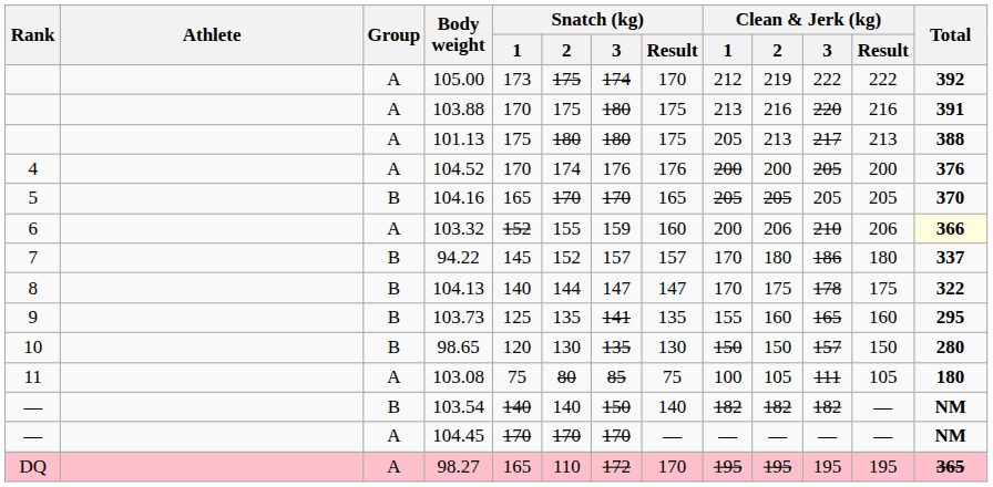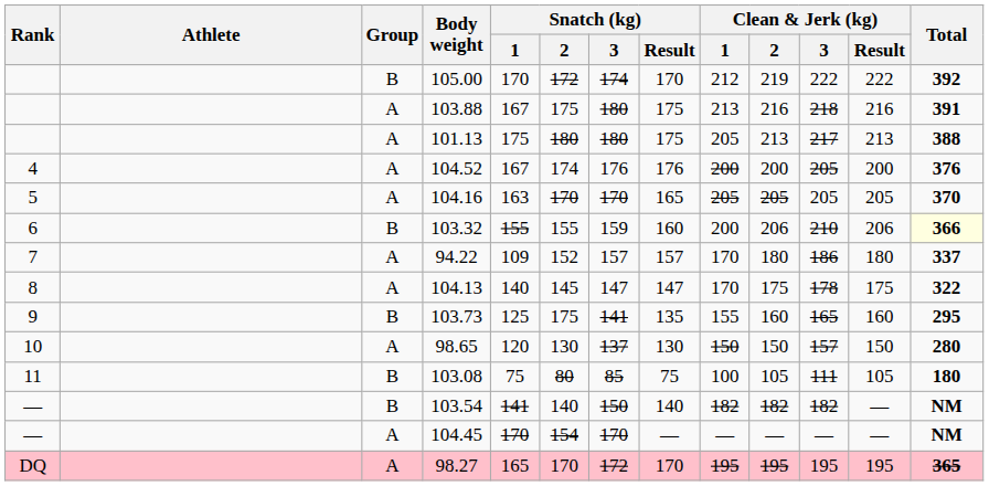 <table class = "wikitable" style="text-align:center;">
 <tr>
 <th rowspan=2 width=40>Rank</th>
 <th rowspan=2 width=250>Athlete</th>
 <th rowspan=2 width=40>Group</th>
 <th rowspan=2 width=50>Body weight</th>
 <th colspan=4>Snatch (kg)</th>
 <th colspan=4>Clean & Jerk (kg)</th>
 <th rowspan=2 width=55>Total</th>
 </tr>
 <tr>
 <th width=35>1</th>
 <th width=35>2</th>
 <th width=35>3</th>
 <th width=45>Result</th>
 <th width=35>1</th>
 <th width=35>2</th>
 <th width=35>3</th>
 <th width=45>Result</th>
 </tr>
 <tr>
 <td></td>
 <td align=left></td>
-<td>A</td>
+<td>B</td>
 <td>105.00</td>
-<td>173</td>
-<td><s>175</s></td>
+<td>170</td>
+<td><s>172</s></td>
 <td><s>174</s></td>
 <td>170</td>
 <td>212</td>
 <td>219</td>
 <td>222</td>
 <td>222</td>
 <td><strong>392</strong></td>
 </tr>
 <tr>
 <td></td>
 <td align=left></td>
 <td>A</td>
 <td>103.88</td>
-<td>170</td>
+<td>167</td>
 <td>175</td>
 <td><s>180</s></td>
 <td>175</td>
 <td>213</td>
 <td>216</td>
-<td><s>220</s></td>
+<td><s>218</s></td>
 <td>216</td>
 <td><strong>391</strong></td>
 </tr>
 <tr>
 <td></td>
 <td align=left></td>
 <td>A</td>
 <td>101.13</td>
 <td>175</td>
 <td><s>180</s></td>
 <td><s>180</s></td>
 <td>175</td>
 <td>205</td>
 <td>213</td>
 <td><s>217</s></td>
 <td>213</td>
 <td><strong>388</strong></td>
 </tr>
 <tr>
 <td>4</td>
 <td align=left></td>
 <td>A</td>
 <td>104.52</td>
-<td>170</td>
+<td>167</td>
 <td>174</td>
 <td>176</td>
 <td>176</td>
 <td><s>200</s></td>
 <td>200</td>
 <td><s>205</s></td>
 <td>200</td>
 <td><strong>376</strong></td>
 </tr>
 <tr>
 <td>5</td>
 <td align=left></td>
-<td>B</td>
+<td>A</td>
 <td>104.16</td>
-<td>165</td>
+<td>163</td>
 <td><s>170</s></td>
 <td><s>170</s></td>
 <td>165</td>
 <td><s>205</s></td>
 <td><s>205</s></td>
 <td>205</td>
 <td>205</td>
 <td><strong>370</strong></td>
 </tr>
 <tr>
 <td>6</td>
 <td align=left></td>
-<td>A</td>
+<td>B</td>
 <td>103.32</td>
-<td><s>152</s></td>
+<td><s>155</s></td>
 <td>155</td>
 <td>159</td>
 <td>160</td>
 <td>200</td>
 <td>206</td>
 <td><s>210</s></td>
 <td>206</td>
 <td style="background: lightyellow;"><strong>366</strong></td>
 </tr>
 <tr>
 <td>7</td>
 <td align=left></td>
-<td>B</td>
+<td>A</td>
 <td>94.22</td>
-<td>145</td>
+<td>109</td>
 <td>152</td>
 <td>157</td>
 <td>157</td>
 <td>170</td>
 <td>180</td>
 <td><s>186</s></td>
 <td>180</td>
 <td><strong>337</strong></td>
 </tr>
 <tr>
 <td>8</td>
 <td align=left></td>
-<td>B</td>
+<td>A</td>
 <td>104.13</td>
 <td>140</td>
-<td>144</td>
+<td>145</td>
 <td>147</td>
 <td>147</td>
 <td>170</td>
 <td>175</td>
 <td><s>178</s></td>
 <td>175</td>
 <td><strong>322</strong></td>
 </tr>
 <tr>
 <td>9</td>
 <td align=left></td>
 <td>B</td>
 <td>103.73</td>
 <td>125</td>
-<td>135</td>
+<td>175</td>
 <td><s>141</s></td>
 <td>135</td>
 <td>155</td>
 <td>160</td>
 <td><s>165</s></td>
 <td>160</td>
 <td><strong>295</strong></td>
 </tr>
 <tr>
 <td>10</td>
 <td align=left></td>
-<td>B</td>
+<td>A</td>
 <td>98.65</td>
 <td>120</td>
 <td>130</td>
-<td><s>135</s></td>
+<td><s>137</s></td>
 <td>130</td>
 <td><s>150</s></td>
 <td>150</td>
 <td><s>157</s></td>
 <td>150</td>
 <td><strong>280</strong></td>
 </tr>
 <tr>
 <td>11</td>
 <td align=left></td>
-<td>A</td>
+<td>B</td>
 <td>103.08</td>
 <td>75</td>
 <td><s>80</s></td>
 <td><s>85</s></td>
 <td>75</td>
 <td>100</td>
 <td>105</td>
 <td><s>111</s></td>
 <td>105</td>
 <td><strong>180</strong></td>
 </tr>
 <tr>
 <td>—</td>
 <td align=left></td>
 <td>B</td>
 <td>103.54</td>
-<td><s>140</s></td>
+<td><s>141</s></td>
 <td>140</td>
 <td><s>150</s></td>
 <td>140</td>
 <td><s>182</s></td>
 <td><s>182</s></td>
 <td><s>182</s></td>
 <td>—</td>
 <td><strong>NM</strong></td>
 </tr>
 <tr>
 <td>—</td>
 <td align=left></td>
 <td>A</td>
 <td>104.45</td>
 <td><s>170</s></td>
-<td><s>170</s></td>
+<td><s>154</s></td>
 <td><s>170</s></td>
 <td>—</td>
 <td>—</td>
 <td>—</td>
 <td>—</td>
 <td>—</td>
 <td><strong>NM</strong></td>
 </tr>
 <tr bgcolor=pink>
 <td>DQ</td>
 <td align=left></td>
 <td>A</td>
 <td>98.27</td>
 <td>165</td>
-<td>110</td>
+<td>170</td>
 <td><s>172</s></td>
 <td>170</td>
 <td><s>195</s></td>
 <td><s>195</s></td>
 <td>195</td>
 <td>195</td>
 <td><s><strong>365</strong></s></td>
 </tr>
 </table>
